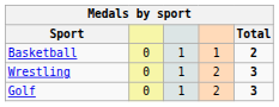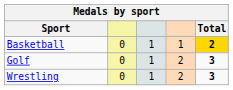 <table class="wikitable" style="font-size:90%; text-align:center;">
 <tr>
 <th colspan="5">Medals by sport</th>
 </tr>
 <tr>
 <th width="120">Sport</th>
 <th scope="col" width="30" style="background:#F7F6A8;"></th>
 <th scope="col" width="30" style="background:#DCE5E5;"></th>
 <th scope="col" width="30" style="background:#FFDAB9;"></th>
 <th width="30">Total</th>
 </tr>
 <tr>
 <td align="left"><a href='#'>Basketball</a></td>
 <td style="background:#F7F6A8;">0</td>
 <td style="background:#DCE5E5;">1</td>
 <td style="background:#FFDAB9;">1</td>
-<td><strong>2</strong></td>
+<td style="background: gold;"><strong>2</strong></td>
+</tr>
+<tr>
+<td align="left"><a href='#'>Golf</a></td>
+<td style="background:#F7F6A8;">0</td>
+<td style="background:#DCE5E5;">1</td>
+<td style="background:#FFDAB9;">2</td>
+<td><strong>3</strong></td>
 </tr>
 <tr>
 <td align="left"><a href='#'>Wrestling</a></td>
 <td style="background:#F7F6A8;">0</td>
 <td style="background:#DCE5E5;">1</td>
 <td style="background:#FFDAB9;">2</td>
 <td><strong>3</strong></td>
 </tr>
-<tr>
-<td align="left"><a href='#'>Golf</a></td>
-<td style="background:#F7F6A8;">0</td>
-<td style="background:#DCE5E5;">1</td>
-<td style="background:#FFDAB9;">2</td>
-<td><strong>3</strong></td>
-</tr>
 </table>
